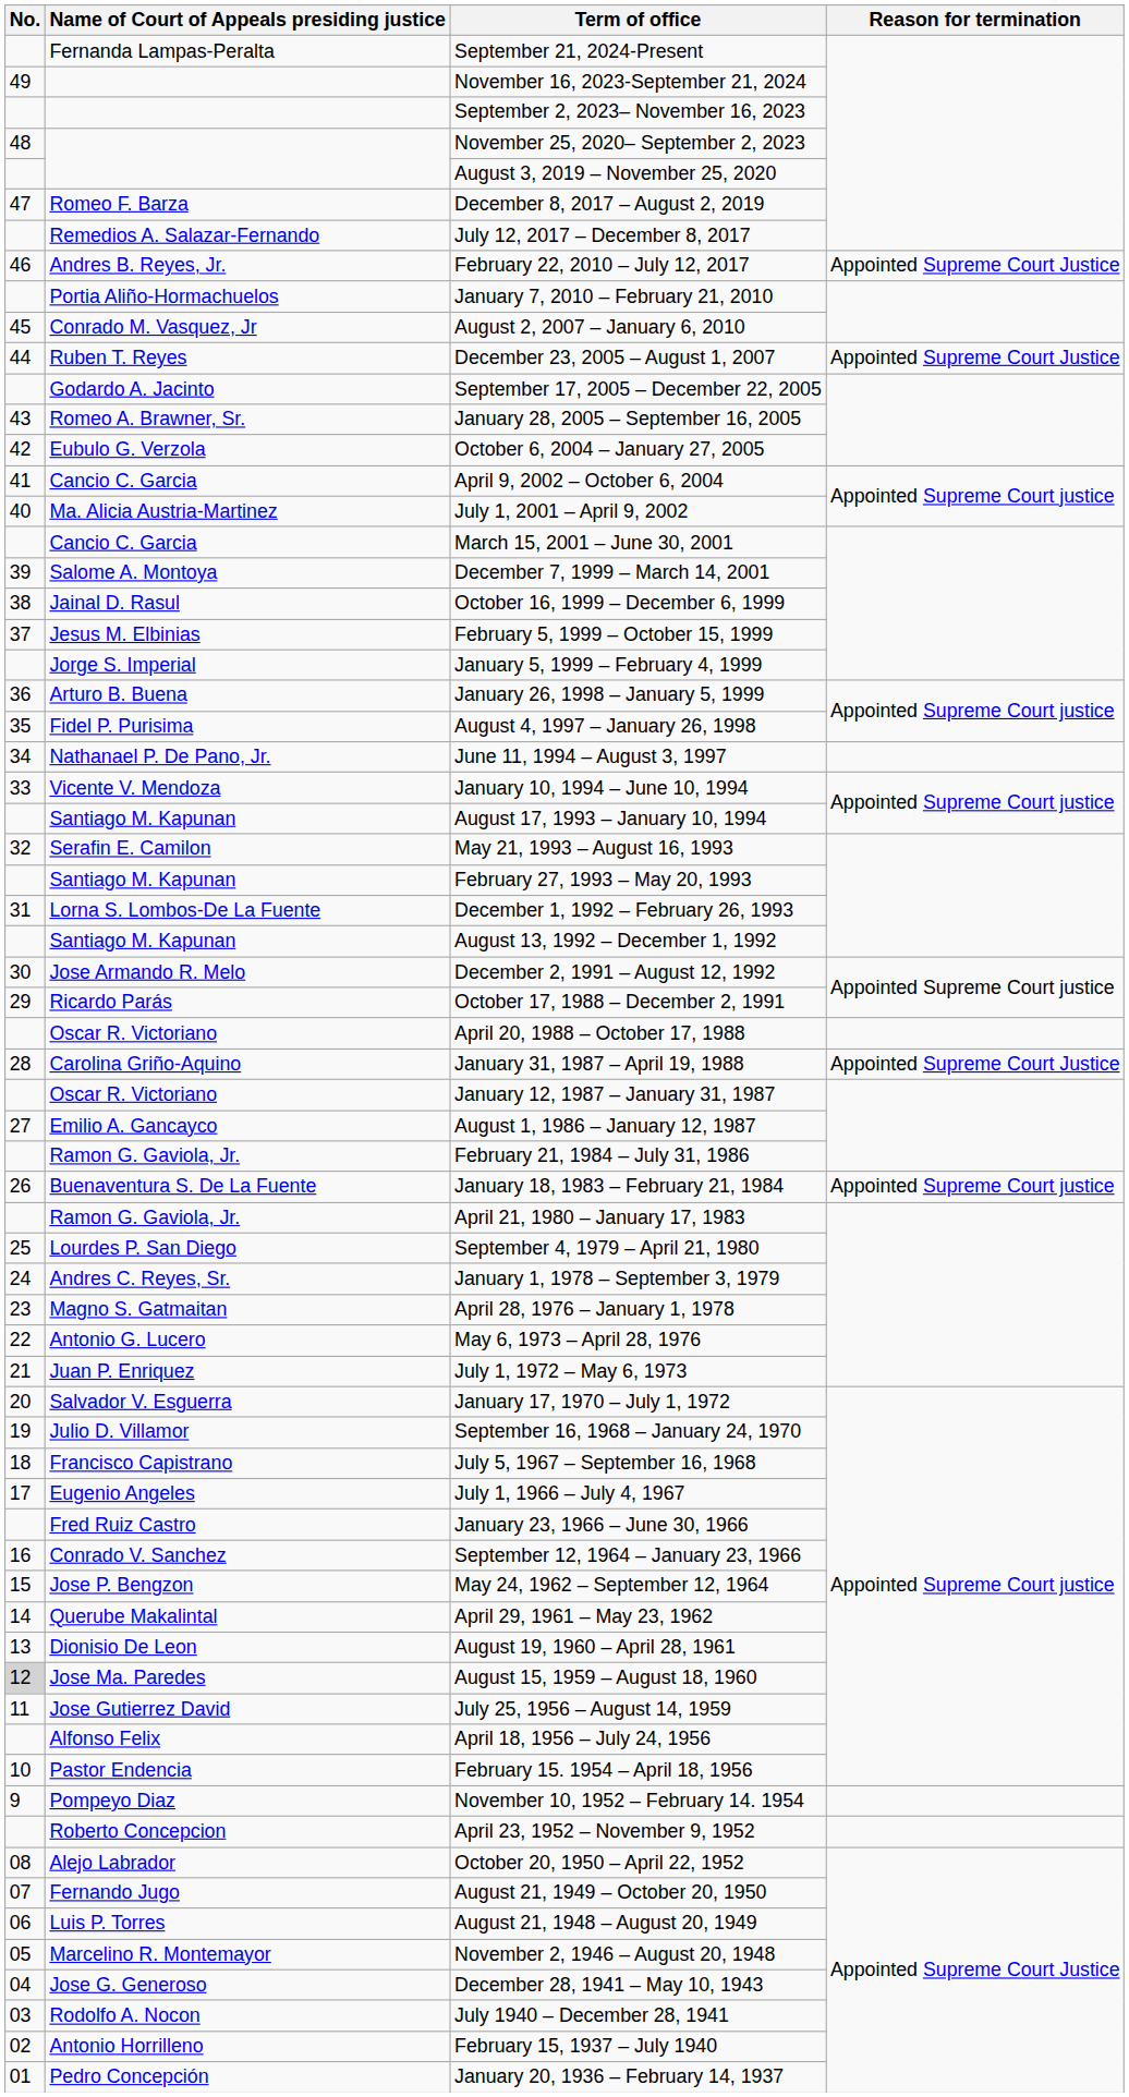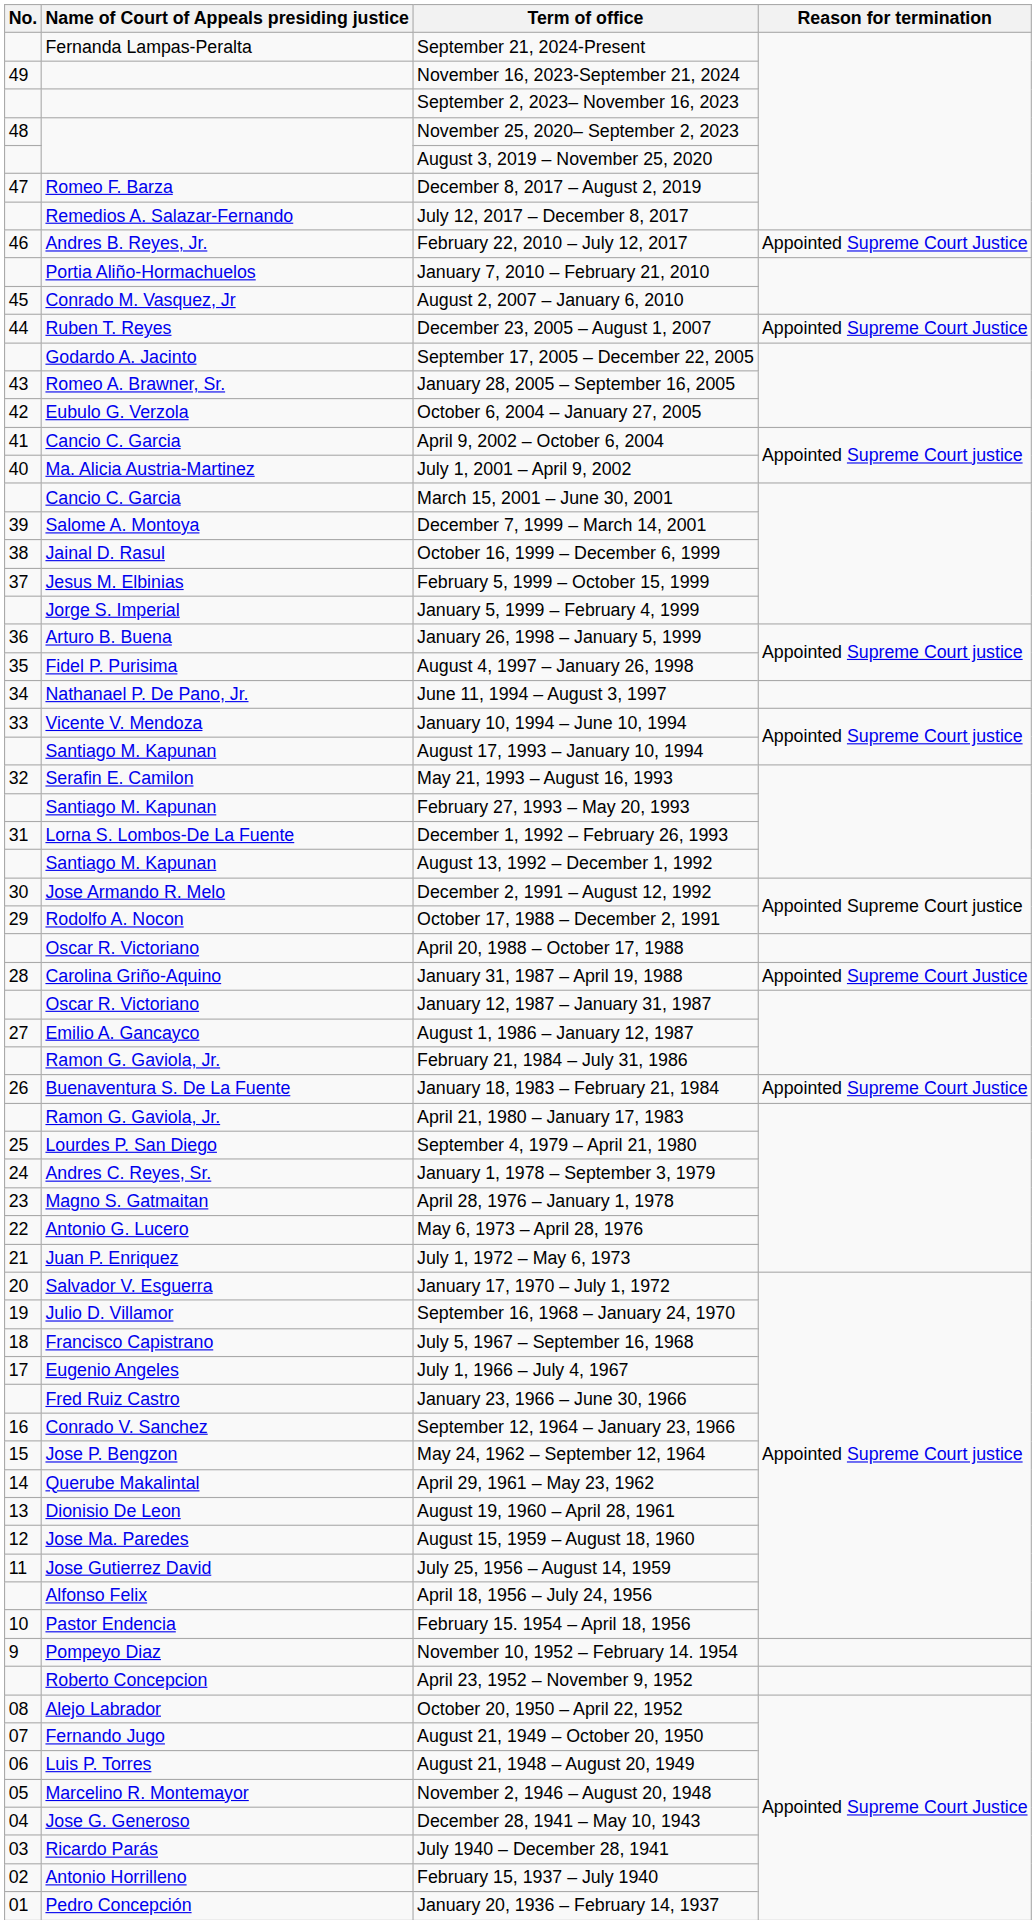 <table class="wikitable sortable">
 <tr>
 <th>No.</th>
 <th>Name of Court of Appeals presiding justice</th>
 <th>Term of office</th>
 <th>Reason for termination</th>
 </tr>
 <tr>
 <td></td>
 <td>Fernanda Lampas-Peralta</td>
 <td>September 21, 2024-Present</td>
 </tr>
 <tr>
 <td>49</td>
 <td></td>
 <td>November 16, 2023-September 21, 2024</td>
 </tr>
 <tr>
 <td></td>
 <td></td>
 <td>September 2, 2023– November 16, 2023</td>
 </tr>
 <tr>
 <td>48</td>
 <td rowspan="2"></td>
 <td>November 25, 2020– September 2, 2023</td>
 </tr>
 <tr>
 <td></td>
 <td>August 3, 2019 – November 25, 2020</td>
 </tr>
 <tr •>
 <td>47</td>
 <td><a href='#'>Romeo F. Barza</a></td>
 <td>December 8, 2017 – August 2, 2019</td>
 </tr>
 <tr>
 <td></td>
 <td><a href='#'>Remedios A. Salazar-Fernando</a></td>
 <td>July 12, 2017 – December 8, 2017</td>
 </tr>
 <tr>
 <td>46</td>
 <td><a href='#'>Andres B. Reyes, Jr.</a></td>
 <td>February 22, 2010 – July 12, 2017</td>
 <td>Appointed <a href='#'>Supreme Court Justice</a></td>
 </tr>
 <tr>
 <td></td>
 <td><a href='#'>Portia Aliño-Hormachuelos</a></td>
 <td>January 7, 2010 – February 21, 2010</td>
 </tr>
 <tr>
 <td>45</td>
 <td><a href='#'>Conrado M. Vasquez, Jr</a></td>
 <td>August 2, 2007 – January 6, 2010</td>
 </tr>
 <tr>
 <td>44</td>
 <td><a href='#'>Ruben T. Reyes</a></td>
 <td>December 23, 2005 – August 1, 2007</td>
 <td>Appointed <a href='#'>Supreme Court Justice</a></td>
 </tr>
 <tr>
 <td></td>
 <td><a href='#'>Godardo A. Jacinto</a></td>
 <td>September 17, 2005 – December 22, 2005</td>
 </tr>
 <tr>
 <td>43</td>
 <td><a href='#'>Romeo A. Brawner, Sr.</a></td>
 <td>January 28, 2005 – September 16, 2005</td>
 </tr>
 <tr>
 <td>42</td>
 <td><a href='#'>Eubulo G. Verzola</a></td>
 <td>October 6, 2004 – January 27, 2005</td>
 </tr>
 <tr>
 <td>41</td>
 <td><a href='#'>Cancio C. Garcia</a></td>
 <td>April 9, 2002 – October 6, 2004</td>
 <td rowspan="2">Appointed <a href='#'>Supreme Court justice</a></td>
 </tr>
 <tr>
 <td>40</td>
 <td><a href='#'>Ma. Alicia Austria-Martinez</a></td>
 <td>July 1, 2001 – April 9, 2002</td>
 </tr>
 <tr>
 <td></td>
 <td><a href='#'>Cancio C. Garcia</a></td>
 <td>March 15, 2001 – June 30, 2001</td>
 </tr>
 <tr>
 <td>39</td>
 <td><a href='#'>Salome A. Montoya</a></td>
 <td>December 7, 1999 – March 14, 2001</td>
 </tr>
 <tr>
 <td>38</td>
 <td><a href='#'>Jainal D. Rasul</a></td>
 <td>October 16, 1999 – December 6, 1999</td>
 </tr>
 <tr>
 <td>37</td>
 <td><a href='#'>Jesus M. Elbinias</a></td>
 <td>February 5, 1999 – October 15, 1999</td>
 </tr>
 <tr>
 <td></td>
 <td><a href='#'>Jorge S. Imperial</a></td>
 <td>January 5, 1999 – February 4, 1999</td>
 </tr>
 <tr>
 <td>36</td>
 <td><a href='#'>Arturo B. Buena</a></td>
 <td>January 26, 1998 – January 5, 1999</td>
 <td rowspan="2">Appointed <a href='#'>Supreme Court justice</a></td>
 </tr>
 <tr>
 <td>35</td>
 <td><a href='#'>Fidel P. Purisima</a></td>
 <td>August 4, 1997 – January 26, 1998</td>
 </tr>
 <tr>
 <td>34</td>
 <td><a href='#'>Nathanael P. De Pano, Jr.</a></td>
 <td>June 11, 1994 – August 3, 1997</td>
 </tr>
 <tr>
 <td>33</td>
 <td><a href='#'>Vicente V. Mendoza</a></td>
 <td>January 10, 1994 – June 10, 1994</td>
 <td rowspan="2">Appointed <a href='#'>Supreme Court justice</a></td>
 </tr>
 <tr>
 <td></td>
 <td><a href='#'>Santiago M. Kapunan</a></td>
 <td>August 17, 1993 – January 10, 1994</td>
 </tr>
 <tr>
 <td>32</td>
 <td><a href='#'>Serafin E. Camilon</a></td>
 <td>May 21, 1993 – August 16, 1993</td>
 </tr>
 <tr>
 <td></td>
 <td><a href='#'>Santiago M. Kapunan</a></td>
 <td>February 27, 1993 – May 20, 1993</td>
 </tr>
 <tr>
 <td>31</td>
 <td><a href='#'>Lorna S. Lombos-De La Fuente</a></td>
 <td>December 1, 1992 – February 26, 1993</td>
 </tr>
 <tr>
 <td></td>
 <td><a href='#'>Santiago M. Kapunan</a></td>
 <td>August 13, 1992 – December 1, 1992</td>
 </tr>
 <tr>
 <td>30</td>
 <td><a href='#'>Jose Armando R. Melo</a></td>
 <td>December 2, 1991 – August 12, 1992</td>
 <td rowspan="2">Appointed Supreme Court justice</td>
 </tr>
 <tr>
 <td>29</td>
-<td><a href='#'>Ricardo Parás</a></td>
+<td><a href='#'>Rodolfo A. Nocon</a></td>
 <td>October 17, 1988 – December 2, 1991</td>
 </tr>
 <tr>
 <td></td>
 <td><a href='#'>Oscar R. Victoriano</a></td>
 <td>April 20, 1988 – October 17, 1988</td>
 </tr>
 <tr>
 <td>28</td>
 <td><a href='#'>Carolina Griño-Aquino</a></td>
 <td>January 31, 1987 – April 19, 1988</td>
 <td>Appointed <a href='#'>Supreme Court Justice</a></td>
 </tr>
 <tr>
 <td></td>
 <td><a href='#'>Oscar R. Victoriano</a></td>
 <td>January 12, 1987 – January 31, 1987</td>
 </tr>
 <tr>
 <td>27</td>
 <td><a href='#'>Emilio A. Gancayco</a></td>
 <td>August 1, 1986 – January 12, 1987</td>
 </tr>
 <tr>
 <td></td>
 <td><a href='#'>Ramon G. Gaviola, Jr.</a></td>
 <td>February 21, 1984 – July 31, 1986</td>
 </tr>
 <tr>
 <td>26</td>
 <td><a href='#'>Buenaventura S. De La Fuente</a></td>
 <td>January 18, 1983 – February 21, 1984</td>
-<td>Appointed <a href='#'>Supreme Court justice</a></td>
+<td>Appointed <a href='#'>Supreme Court Justice</a></td>
 </tr>
 <tr>
 <td></td>
 <td><a href='#'>Ramon G. Gaviola, Jr.</a></td>
 <td>April 21, 1980 – January 17, 1983</td>
 </tr>
 <tr>
 <td>25</td>
 <td><a href='#'>Lourdes P. San Diego</a></td>
 <td>September 4, 1979 – April 21, 1980</td>
 </tr>
 <tr>
 <td>24</td>
 <td><a href='#'>Andres C. Reyes, Sr.</a></td>
 <td>January 1, 1978 – September 3, 1979</td>
 </tr>
 <tr>
 <td>23</td>
 <td><a href='#'>Magno S. Gatmaitan</a></td>
 <td>April 28, 1976 – January 1, 1978</td>
 </tr>
 <tr>
 <td>22</td>
 <td><a href='#'>Antonio G. Lucero</a></td>
 <td>May 6, 1973 – April 28, 1976</td>
 </tr>
 <tr>
 <td>21</td>
 <td><a href='#'>Juan P. Enriquez</a></td>
 <td>July 1, 1972 – May 6, 1973</td>
 </tr>
 <tr>
 <td>20</td>
 <td><a href='#'>Salvador V. Esguerra</a></td>
 <td>January 17, 1970 – July 1, 1972</td>
 <td rowspan="13">Appointed <a href='#'>Supreme Court justice</a></td>
 </tr>
 <tr>
 <td>19</td>
 <td><a href='#'>Julio D. Villamor</a></td>
 <td>September 16, 1968 – January 24, 1970</td>
 </tr>
 <tr>
 <td>18</td>
 <td><a href='#'>Francisco Capistrano</a></td>
 <td>July 5, 1967 – September 16, 1968</td>
 </tr>
 <tr>
 <td>17</td>
 <td><a href='#'>Eugenio Angeles</a></td>
 <td>July 1, 1966 – July 4, 1967</td>
 </tr>
 <tr>
 <td></td>
 <td><a href='#'>Fred Ruiz Castro</a></td>
 <td>January 23, 1966 – June 30, 1966</td>
 </tr>
 <tr>
 <td>16</td>
 <td><a href='#'>Conrado V. Sanchez</a></td>
 <td>September 12, 1964 – January 23, 1966</td>
 </tr>
 <tr>
 <td>15</td>
 <td><a href='#'>Jose P. Bengzon</a></td>
 <td>May 24, 1962 – September 12, 1964</td>
 </tr>
 <tr>
 <td>14</td>
 <td><a href='#'>Querube Makalintal</a></td>
 <td>April 29, 1961 – May 23, 1962</td>
 </tr>
 <tr>
 <td>13</td>
 <td><a href='#'>Dionisio De Leon</a></td>
 <td>August 19, 1960 – April 28, 1961</td>
 </tr>
 <tr>
-<td style="background: lightgrey;">12</td>
+<td>12</td>
 <td><a href='#'>Jose Ma. Paredes</a></td>
 <td>August 15, 1959 – August 18, 1960</td>
 </tr>
 <tr>
 <td>11</td>
 <td><a href='#'>Jose Gutierrez David</a></td>
 <td>July 25, 1956 – August 14, 1959</td>
 </tr>
 <tr>
 <td></td>
 <td><a href='#'>Alfonso Felix</a></td>
 <td>April 18, 1956 – July 24, 1956</td>
 </tr>
 <tr>
 <td>10</td>
 <td><a href='#'>Pastor Endencia</a></td>
 <td>February 15. 1954 – April 18, 1956</td>
 </tr>
 <tr>
 <td>9</td>
 <td><a href='#'>Pompeyo Diaz</a></td>
 <td>November 10, 1952 – February 14. 1954</td>
 </tr>
 <tr>
 <td></td>
 <td><a href='#'>Roberto Concepcion</a></td>
 <td>April 23, 1952 – November 9, 1952</td>
 <td></td>
 </tr>
 <tr>
 <td>08</td>
 <td><a href='#'>Alejo Labrador</a></td>
 <td>October 20, 1950 – April 22, 1952</td>
 <td rowspan="8">Appointed <a href='#'>Supreme Court Justice</a></td>
 </tr>
 <tr>
 <td>07</td>
 <td><a href='#'>Fernando Jugo</a></td>
 <td>August 21, 1949 – October 20, 1950</td>
 </tr>
 <tr>
 <td>06</td>
 <td><a href='#'>Luis P. Torres</a></td>
 <td>August 21, 1948 – August 20, 1949</td>
 </tr>
 <tr>
 <td>05</td>
 <td><a href='#'>Marcelino R. Montemayor</a></td>
 <td>November 2, 1946 – August 20, 1948</td>
 </tr>
 <tr>
 <td>04</td>
 <td><a href='#'>Jose G. Generoso</a></td>
 <td>December 28, 1941 – May 10, 1943</td>
 </tr>
 <tr>
 <td>03</td>
-<td><a href='#'>Rodolfo A. Nocon</a></td>
+<td><a href='#'>Ricardo Parás</a></td>
 <td>July 1940 – December 28, 1941</td>
 </tr>
 <tr>
 <td>02</td>
 <td><a href='#'>Antonio Horrilleno</a></td>
 <td>February 15, 1937 – July 1940</td>
 </tr>
 <tr>
 <td>01</td>
 <td><a href='#'>Pedro Concepción</a></td>
 <td>January 20, 1936 – February 14, 1937</td>
 </tr>
 </table>
